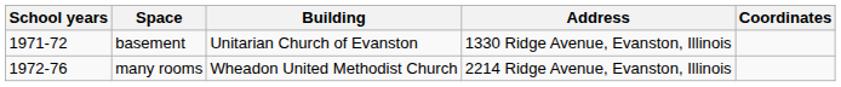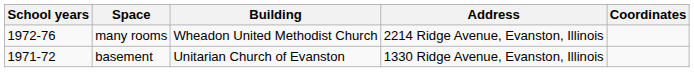 <table class="wikitable">
 <tr>
 <th>School years</th>
 <th>Space</th>
 <th>Building</th>
 <th>Address</th>
 <th>Coordinates</th>
 </tr>
 <tr>
+<td>1972-76</td>
+<td>many rooms</td>
+<td>Wheadon United Methodist Church</td>
+<td>2214 Ridge Avenue, Evanston, Illinois</td>
+<td></td>
+</tr>
+<tr>
 <td>1971-72</td>
 <td>basement</td>
 <td>Unitarian Church of Evanston</td>
 <td>1330 Ridge Avenue, Evanston, Illinois</td>
 <td></td>
 </tr>
-<tr>
-<td>1972-76</td>
-<td>many rooms</td>
-<td>Wheadon United Methodist Church</td>
-<td>2214 Ridge Avenue, Evanston, Illinois</td>
-<td></td>
-</tr>
 </table>
